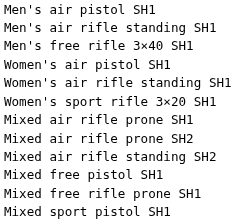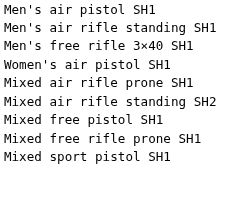 <table>
 <tr>
 <td>Men's air pistol SH1<br></td>
 <td></td>
 <td></td>
 <td></td>
 </tr>
 <tr>
 <td>Men's air rifle standing SH1<br></td>
 <td></td>
 <td></td>
 <td></td>
 </tr>
 <tr>
 <td>Men's free rifle 3×40 SH1<br></td>
 <td></td>
 <td></td>
 <td></td>
 </tr>
 <tr>
 <td>Women's air pistol SH1<br></td>
 <td></td>
 <td></td>
 <td></td>
 </tr>
 <tr>
-<td>Women's air rifle standing SH1<br></td>
-<td></td>
-<td></td>
-<td></td>
-</tr>
-<tr>
-<td>Women's sport rifle 3×20 SH1<br></td>
-<td></td>
-<td></td>
-<td></td>
-</tr>
-<tr>
 <td>Mixed air rifle prone SH1<br></td>
-<td></td>
-<td></td>
-<td></td>
-</tr>
-<tr>
-<td>Mixed air rifle prone SH2<br></td>
 <td></td>
 <td></td>
 <td></td>
 </tr>
 <tr>
 <td>Mixed air rifle standing SH2<br></td>
 <td></td>
 <td></td>
 <td></td>
 </tr>
 <tr>
 <td>Mixed free pistol SH1<br></td>
 <td></td>
 <td></td>
 <td></td>
 </tr>
 <tr>
 <td>Mixed free rifle prone SH1<br></td>
 <td></td>
 <td></td>
 <td></td>
 </tr>
 <tr>
 <td>Mixed sport pistol SH1<br></td>
 <td></td>
 <td></td>
 <td></td>
 </tr>
 </table>
